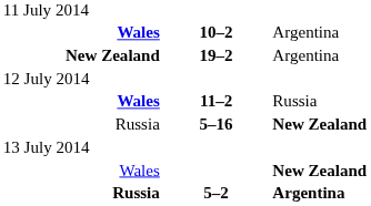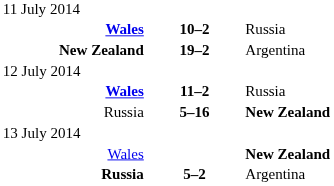 <table>
 <tr>
 <th width=150></th>
 <th width=100></th>
 <th width=150></th>
 </tr>
 <tr>
 <td>11 July 2014</td>
 </tr>
 <tr>
 <td align=right><strong><a href='#'>Wales</a></strong> </td>
 <td align=center><strong>10–2</strong></td>
-<td> Argentina</td>
+<td> Russia</td>
 </tr>
 <tr>
 <td align=right><strong>New Zealand</strong> </td>
 <td align=center><strong>19–2</strong></td>
 <td> Argentina</td>
 </tr>
 <tr>
 <td>12 July 2014</td>
 </tr>
 <tr>
 <td align=right><strong><a href='#'>Wales</a></strong> </td>
 <td align=center><strong>11–2</strong></td>
 <td> Russia</td>
 </tr>
 <tr>
 <td align=right>Russia </td>
 <td align=center><strong>5–16</strong></td>
 <td> <strong>New Zealand</strong></td>
 </tr>
 <tr>
 <td>13 July 2014</td>
 </tr>
 <tr>
 <td align=right><a href='#'>Wales</a> </td>
 <td align=center></td>
 <td> <strong>New Zealand</strong></td>
 </tr>
 <tr>
 <td align=right><strong>Russia</strong> </td>
 <td align=center><strong>5–2</strong></td>
-<td><strong> Argentina</strong></td>
+<td> Argentina</td>
 </tr>
 </table>
